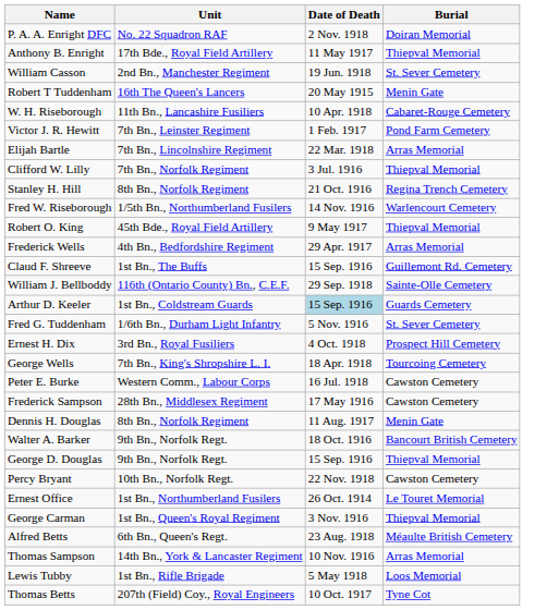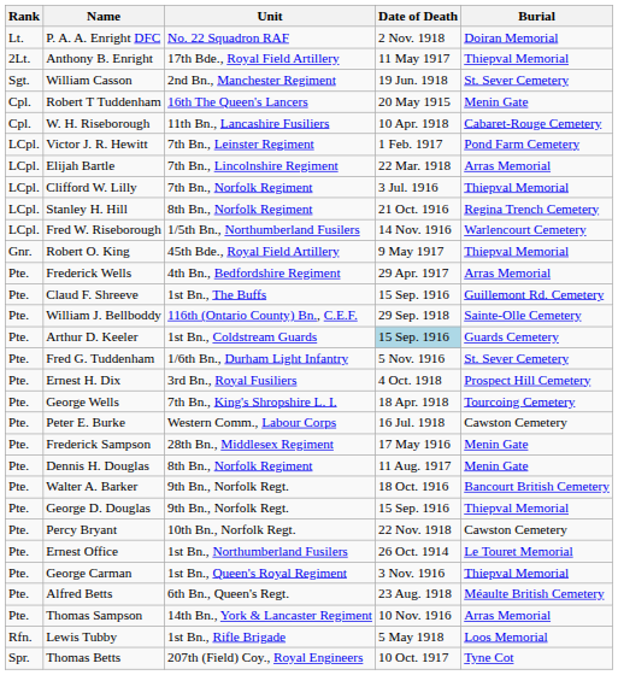 <table class="wikitable">
 <tr>
+<th>Rank</th>
 <th>Name</th>
 <th>Unit</th>
 <th>Date of Death</th>
 <th>Burial</th>
 </tr>
 <tr>
+<td>Lt.</td>
 <td>P. A. A. Enright <a href='#'>DFC</a></td>
 <td><a href='#'>No. 22 Squadron RAF</a></td>
 <td>2 Nov. 1918</td>
 <td><a href='#'>Doiran Memorial</a></td>
 </tr>
 <tr>
+<td>2Lt.</td>
 <td>Anthony B. Enright</td>
 <td>17th Bde., <a href='#'>Royal Field Artillery</a></td>
 <td>11 May 1917</td>
 <td><a href='#'>Thiepval Memorial</a></td>
 </tr>
 <tr>
+<td>Sgt.</td>
 <td>William Casson</td>
 <td>2nd Bn., <a href='#'>Manchester Regiment</a></td>
 <td>19 Jun. 1918</td>
 <td><a href='#'>St. Sever Cemetery</a></td>
 </tr>
 <tr>
+<td>Cpl.</td>
 <td>Robert T Tuddenham</td>
 <td><a href='#'>16th The Queen's Lancers</a></td>
 <td>20 May 1915</td>
 <td><a href='#'>Menin Gate</a></td>
 </tr>
 <tr>
+<td>Cpl.</td>
 <td>W. H. Riseborough</td>
 <td>11th Bn., <a href='#'>Lancashire Fusiliers</a></td>
 <td>10 Apr. 1918</td>
 <td><a href='#'>Cabaret-Rouge Cemetery</a></td>
 </tr>
 <tr>
+<td>LCpl.</td>
 <td>Victor J. R. Hewitt</td>
 <td>7th Bn., <a href='#'>Leinster Regiment</a></td>
 <td>1 Feb. 1917</td>
 <td><a href='#'>Pond Farm Cemetery</a></td>
 </tr>
 <tr>
+<td>LCpl.</td>
 <td>Elijah Bartle</td>
 <td>7th Bn., <a href='#'>Lincolnshire Regiment</a></td>
 <td>22 Mar. 1918</td>
 <td><a href='#'>Arras Memorial</a></td>
 </tr>
 <tr>
+<td>LCpl.</td>
 <td>Clifford W. Lilly</td>
 <td>7th Bn., <a href='#'>Norfolk Regiment</a></td>
 <td>3 Jul. 1916</td>
 <td><a href='#'>Thiepval Memorial</a></td>
 </tr>
 <tr>
+<td>LCpl.</td>
 <td>Stanley H. Hill</td>
 <td>8th Bn., <a href='#'>Norfolk Regiment</a></td>
 <td>21 Oct. 1916</td>
 <td><a href='#'>Regina Trench Cemetery</a></td>
 </tr>
 <tr>
+<td>LCpl.</td>
 <td>Fred W. Riseborough</td>
 <td>1/5th Bn., <a href='#'>Northumberland Fusilers</a></td>
 <td>14 Nov. 1916</td>
 <td><a href='#'>Warlencourt Cemetery</a></td>
 </tr>
 <tr>
+<td>Gnr.</td>
 <td>Robert O. King</td>
 <td>45th Bde., <a href='#'>Royal Field Artillery</a></td>
 <td>9 May 1917</td>
 <td><a href='#'>Thiepval Memorial</a></td>
 </tr>
 <tr>
+<td>Pte.</td>
 <td>Frederick Wells</td>
 <td>4th Bn., <a href='#'>Bedfordshire Regiment</a></td>
 <td>29 Apr. 1917</td>
 <td><a href='#'>Arras Memorial</a></td>
 </tr>
 <tr>
+<td>Pte.</td>
 <td>Claud F. Shreeve</td>
 <td>1st Bn., <a href='#'>The Buffs</a></td>
 <td>15 Sep. 1916</td>
 <td><a href='#'>Guillemont Rd. Cemetery</a></td>
 </tr>
 <tr>
+<td>Pte.</td>
 <td>William J. Bellboddy</td>
 <td><a href='#'>116th (Ontario County) Bn.</a>, <a href='#'>C.E.F.</a></td>
 <td>29 Sep. 1918</td>
 <td><a href='#'>Sainte-Olle Cemetery</a></td>
 </tr>
 <tr>
+<td>Pte.</td>
 <td>Arthur D. Keeler</td>
 <td>1st Bn., <a href='#'>Coldstream Guards</a></td>
 <td style="background: lightblue;">15 Sep. 1916</td>
 <td><a href='#'>Guards Cemetery</a></td>
 </tr>
 <tr>
+<td>Pte.</td>
 <td>Fred G. Tuddenham</td>
 <td>1/6th Bn., <a href='#'>Durham Light Infantry</a></td>
 <td>5 Nov. 1916</td>
 <td><a href='#'>St. Sever Cemetery</a></td>
 </tr>
 <tr>
+<td>Pte.</td>
 <td>Ernest H. Dix</td>
 <td>3rd Bn., <a href='#'>Royal Fusiliers</a></td>
 <td>4 Oct. 1918</td>
 <td><a href='#'>Prospect Hill Cemetery</a></td>
 </tr>
 <tr>
+<td>Pte.</td>
 <td>George Wells</td>
 <td>7th Bn., <a href='#'>King's Shropshire L. I.</a></td>
 <td>18 Apr. 1918</td>
 <td><a href='#'>Tourcoing Cemetery</a></td>
 </tr>
 <tr>
+<td>Pte.</td>
 <td>Peter E. Burke</td>
 <td>Western Comm., <a href='#'>Labour Corps</a></td>
 <td>16 Jul. 1918</td>
 <td>Cawston Cemetery</td>
 </tr>
 <tr>
+<td>Pte.</td>
 <td>Frederick Sampson</td>
 <td>28th Bn., <a href='#'>Middlesex Regiment</a></td>
 <td>17 May 1916</td>
-<td>Cawston Cemetery</td>
+<td><a href='#'>Menin Gate</a></td>
 </tr>
 <tr>
+<td>Pte.</td>
 <td>Dennis H. Douglas</td>
 <td>8th Bn., <a href='#'>Norfolk Regiment</a></td>
 <td>11 Aug. 1917</td>
 <td><a href='#'>Menin Gate</a></td>
 </tr>
 <tr>
+<td>Pte.</td>
 <td>Walter A. Barker</td>
 <td>9th Bn., Norfolk Regt.</td>
 <td>18 Oct. 1916</td>
 <td><a href='#'>Bancourt British Cemetery</a></td>
 </tr>
 <tr>
+<td>Pte.</td>
 <td>George D. Douglas</td>
 <td>9th Bn., Norfolk Regt.</td>
 <td>15 Sep. 1916</td>
 <td><a href='#'>Thiepval Memorial</a></td>
 </tr>
 <tr>
+<td>Pte.</td>
 <td>Percy Bryant</td>
 <td>10th Bn., Norfolk Regt.</td>
 <td>22 Nov. 1918</td>
 <td>Cawston Cemetery</td>
 </tr>
 <tr>
+<td>Pte.</td>
 <td>Ernest Office</td>
 <td>1st Bn., <a href='#'>Northumberland Fusilers</a></td>
 <td>26 Oct. 1914</td>
 <td><a href='#'>Le Touret Memorial</a></td>
 </tr>
 <tr>
+<td>Pte.</td>
 <td>George Carman</td>
 <td>1st Bn., <a href='#'>Queen's Royal Regiment</a></td>
 <td>3 Nov. 1916</td>
 <td><a href='#'>Thiepval Memorial</a></td>
 </tr>
 <tr>
+<td>Pte.</td>
 <td>Alfred Betts</td>
 <td>6th Bn., Queen's Regt.</td>
 <td>23 Aug. 1918</td>
 <td><a href='#'>Méaulte British Cemetery</a></td>
 </tr>
 <tr>
+<td>Pte.</td>
 <td>Thomas Sampson</td>
 <td>14th Bn., <a href='#'>York & Lancaster Regiment</a></td>
 <td>10 Nov. 1916</td>
 <td><a href='#'>Arras Memorial</a></td>
 </tr>
 <tr>
+<td>Rfn.</td>
 <td>Lewis Tubby</td>
 <td>1st Bn., <a href='#'>Rifle Brigade</a></td>
 <td>5 May 1918</td>
 <td><a href='#'>Loos Memorial</a></td>
 </tr>
 <tr>
+<td>Spr.</td>
 <td>Thomas Betts</td>
 <td>207th (Field) Coy., <a href='#'>Royal Engineers</a></td>
 <td>10 Oct. 1917</td>
 <td><a href='#'>Tyne Cot</a></td>
 </tr>
 </table>
